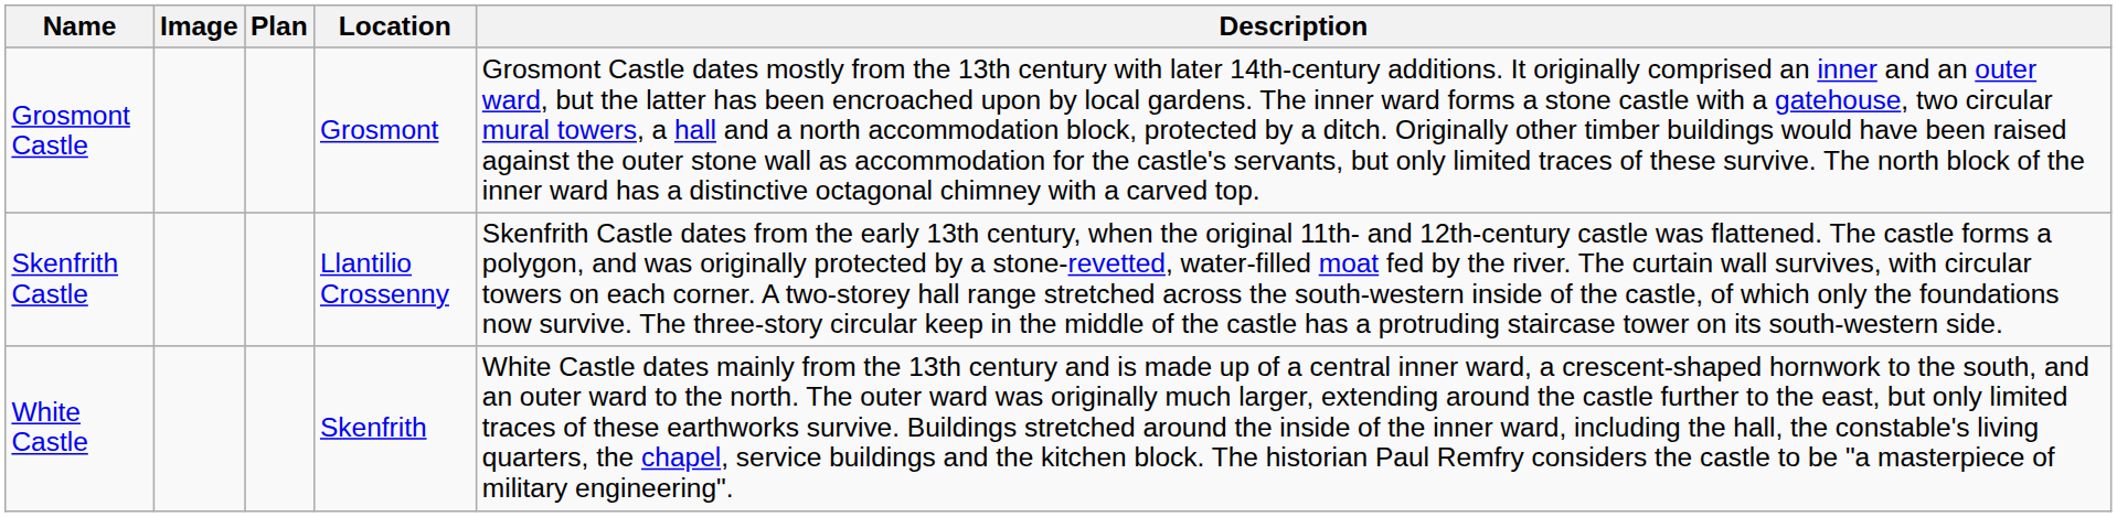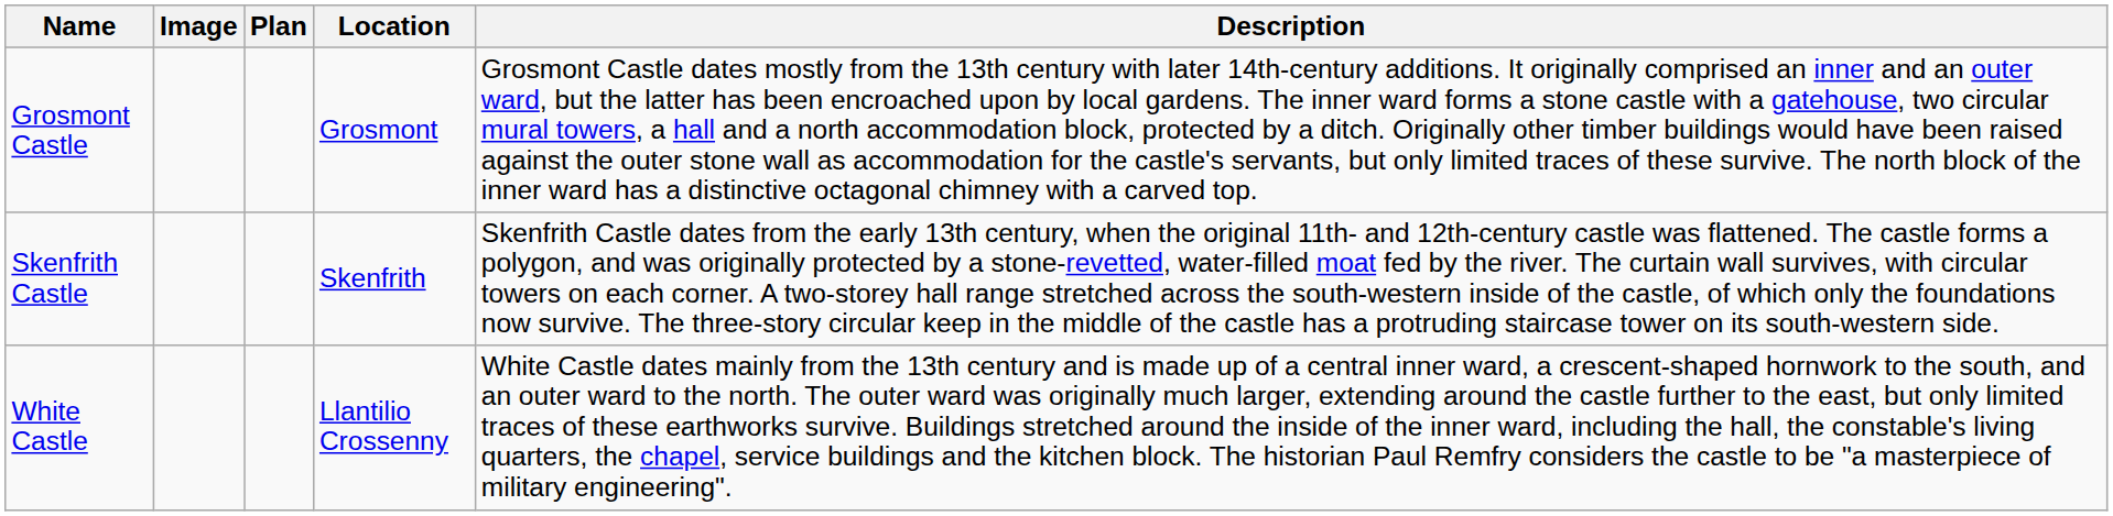 <table class="wikitable">
 <tr>
 <th>Name</th>
 <th>Image</th>
 <th>Plan</th>
 <th>Location</th>
 <th>Description</th>
 </tr>
 <tr>
 <td><a href='#'>Grosmont Castle</a></td>
 <td></td>
 <td></td>
 <td><a href='#'>Grosmont</a><br></td>
 <td>Grosmont Castle dates mostly from the 13th century with later 14th-century additions. It originally comprised an <a href='#'>inner</a> and an <a href='#'>outer ward</a>, but the latter has been encroached upon by local gardens. The inner ward forms a stone castle with a <a href='#'>gatehouse</a>, two circular <a href='#'>mural towers</a>, a <a href='#'>hall</a> and a north accommodation block, protected by a ditch. Originally other timber buildings would have been raised against the outer stone wall as accommodation for the castle's servants, but only limited traces of these survive. The north block of the inner ward has a distinctive octagonal chimney with a carved top.</td>
 </tr>
 <tr>
 <td><a href='#'>Skenfrith Castle</a></td>
 <td></td>
 <td></td>
-<td><a href='#'>Llantilio Crossenny</a><br></td>
+<td><a href='#'>Skenfrith</a><br></td>
 <td>Skenfrith Castle dates from the early 13th century, when the original 11th- and 12th-century castle was flattened. The castle forms a polygon, and was originally protected by a stone-<a href='#'>revetted</a>, water-filled <a href='#'>moat</a> fed by the river. The curtain wall survives, with circular towers on each corner. A two-storey hall range stretched across the south-western inside of the castle, of which only the foundations now survive. The three-story circular keep in the middle of the castle has a protruding staircase tower on its south-western side.</td>
 </tr>
 <tr>
 <td><a href='#'>White Castle</a></td>
 <td></td>
 <td></td>
-<td><a href='#'>Skenfrith</a><br></td>
+<td><a href='#'>Llantilio Crossenny</a><br></td>
 <td>White Castle dates mainly from the 13th century and is made up of a central inner ward, a crescent-shaped hornwork to the south, and an outer ward to the north. The outer ward was originally much larger, extending around the castle further to the east, but only limited traces of these earthworks survive. Buildings stretched around the inside of the inner ward, including the hall, the constable's living quarters, the <a href='#'>chapel</a>, service buildings and the kitchen block. The historian Paul Remfry considers the castle to be "a masterpiece of military engineering".</td>
 </tr>
 </table>
